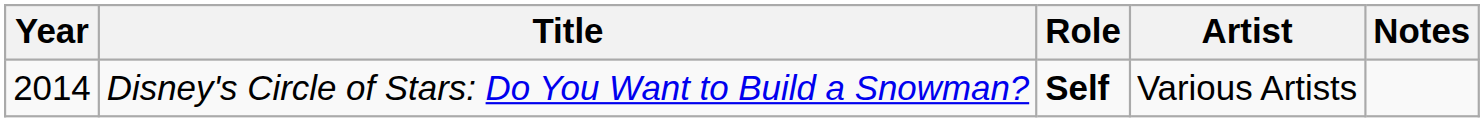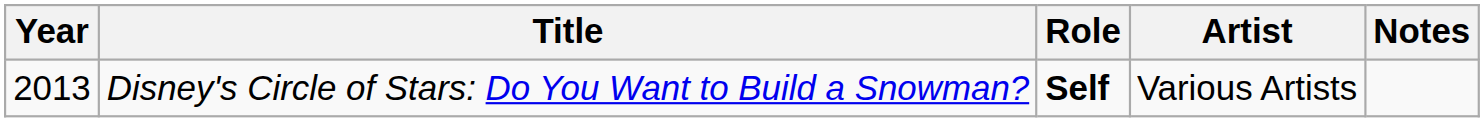 <table class="wikitable sortable">
 <tr>
 <th>Year</th>
 <th>Title</th>
 <th>Role</th>
 <th>Artist</th>
 <th>Notes</th>
 </tr>
 <tr>
-<td>2014</td>
+<td>2013</td>
 <td><em>Disney's Circle of Stars: <a href='#'>Do You Want to Build a Snowman?</a></em></td>
 <td><strong>Self</strong></td>
 <td>Various Artists</td>
 <td></td>
 </tr>
 </table>
